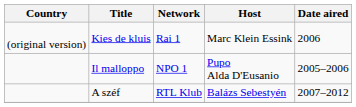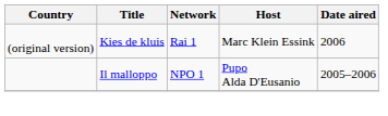 <table class="wikitable">
 <tr>
 <th scope="col">Country</th>
 <th scope="col">Title</th>
 <th scope="col">Network</th>
 <th scope="col">Host</th>
 <th scope="col">Date aired</th>
 </tr>
 <tr>
 <td><br>(original version)</td>
 <td><a href='#'>Kies de kluis</a></td>
 <td><a href='#'>Rai 1</a></td>
 <td>Marc Klein Essink</td>
 <td>2006</td>
 </tr>
 <tr>
 <td></td>
 <td><a href='#'>Il malloppo</a></td>
 <td><a href='#'>NPO 1</a></td>
 <td><a href='#'>Pupo</a><br>Alda D'Eusanio</td>
 <td>2005–2006</td>
 </tr>
 <tr>
-<td></td>
-<td>A széf</td>
-<td><a href='#'>RTL Klub</a></td>
-<td><a href='#'>Balázs Sebestyén</a></td>
-<td>2007–2012</td>
-</tr>
-<tr>
 </tr>
 </table>
